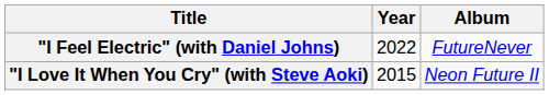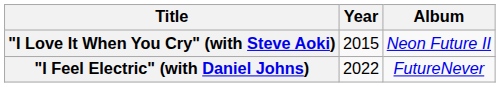 <table class="wikitable plainrowheaders" style="text-align:center;" border="1">
 <tr>
 <th scope="col">Title</th>
 <th scope="col">Year</th>
 <th scope="col">Album</th>
 </tr>
 <tr>
+<th scope="row">"I Love It When You Cry" (with <a href='#'>Steve Aoki</a>)</th>
+<td>2015</td>
+<td><em><a href='#'>Neon Future II</a></em></td>
+</tr>
+<tr>
 <th scope="row">"I Feel Electric" (with <a href='#'>Daniel Johns</a>)</th>
 <td>2022</td>
 <td><em><a href='#'>FutureNever</a></em></td>
 </tr>
-<tr>
-<th scope="row">"I Love It When You Cry" (with <a href='#'>Steve Aoki</a>)</th>
-<td>2015</td>
-<td><em><a href='#'>Neon Future II</a></em></td>
-</tr>
 </table>
